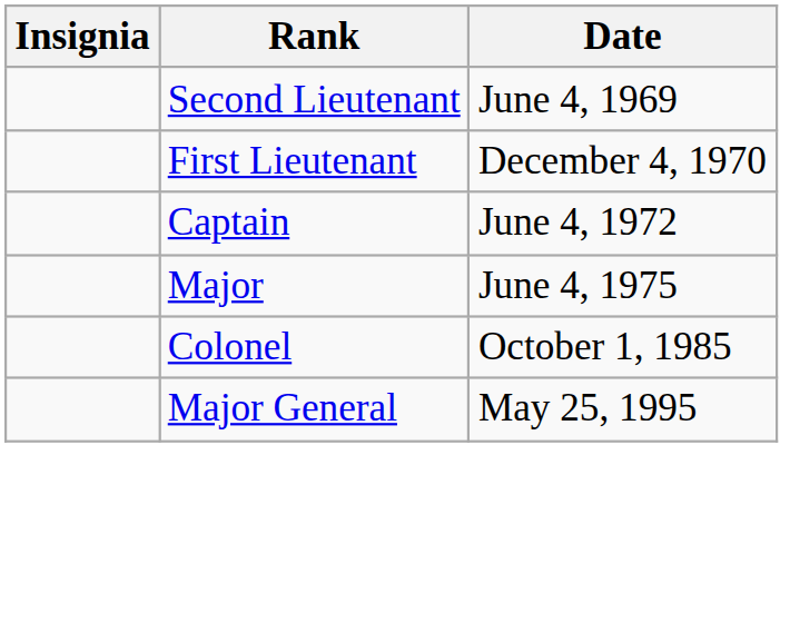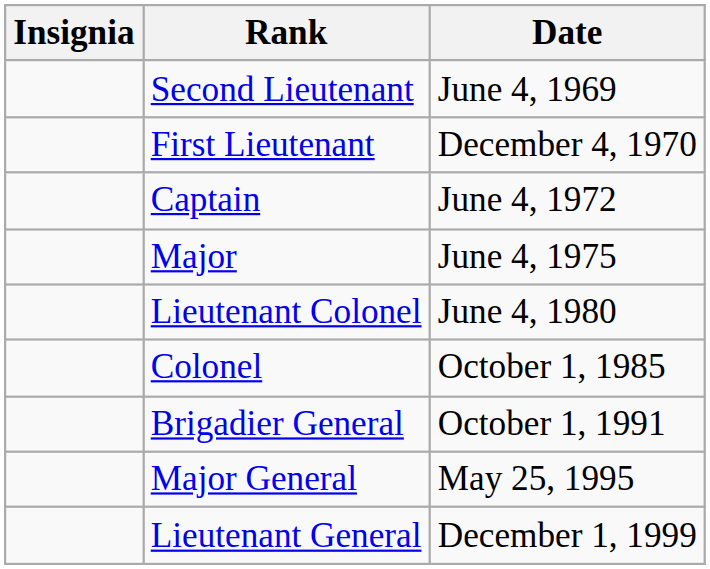 <table class="wikitable">
 <tr>
 <th>Insignia</th>
 <th>Rank</th>
 <th>Date</th>
 </tr>
 <tr>
 <td></td>
 <td><a href='#'>Second Lieutenant</a></td>
 <td>June 4, 1969</td>
 </tr>
 <tr>
 <td></td>
 <td><a href='#'>First Lieutenant</a></td>
 <td>December 4, 1970</td>
 </tr>
 <tr>
 <td></td>
 <td><a href='#'>Captain</a></td>
 <td>June 4, 1972</td>
 </tr>
 <tr>
 <td></td>
 <td><a href='#'>Major</a></td>
 <td>June 4, 1975</td>
 </tr>
 <tr>
 <td></td>
+<td><a href='#'>Lieutenant Colonel</a></td>
+<td>June 4, 1980</td>
+</tr>
+<tr>
+<td></td>
 <td><a href='#'>Colonel</a></td>
 <td>October 1, 1985</td>
+</tr>
+<tr>
+<td></td>
+<td><a href='#'>Brigadier General</a></td>
+<td>October 1, 1991</td>
 </tr>
 <tr>
 <td></td>
 <td><a href='#'>Major General</a></td>
 <td>May 25, 1995</td>
 </tr>
+<tr>
+<td></td>
+<td><a href='#'>Lieutenant General</a></td>
+<td>December 1, 1999</td>
+</tr>
 </table>
